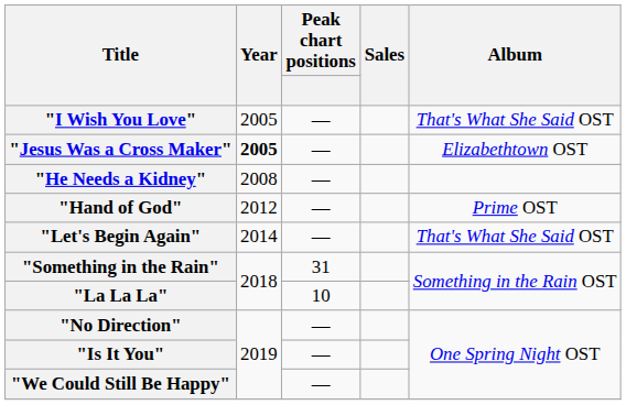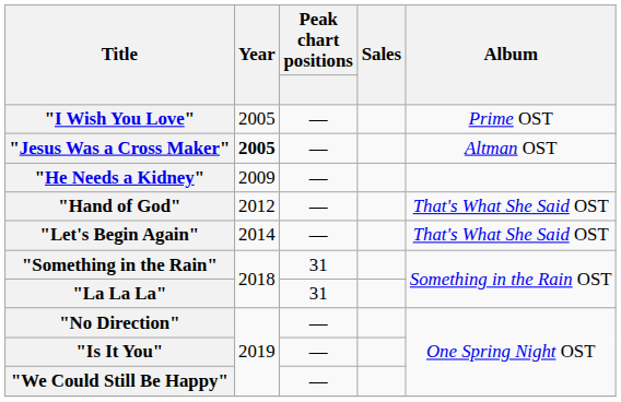 <table class="wikitable plainrowheaders" style="text-align:center;">
 <tr>
 <th rowspan="2" scope="col">Title</th>
 <th rowspan="2" scope="col">Year</th>
 <th>Peak chart positions</th>
 <th rowspan="2">Sales</th>
 <th rowspan="2">Album</th>
 </tr>
 <tr>
 <th style="width:3em;"><br></th>
 </tr>
 <tr>
 <th scope="row">"<a href='#'>I Wish You Love</a>"</th>
 <td>2005</td>
 <td>—</td>
 <td></td>
-<td><em><a href='#'>That's What She Said</a></em> OST</td>
+<td><em><a href='#'>Prime</a></em> OST</td>
 </tr>
 <tr>
 <th scope="row">"<a href='#'>Jesus Was a Cross Maker</a>"<br></th>
 <td><strong>2005</strong></td>
 <td>—</td>
 <td></td>
-<td><em><a href='#'>Elizabethtown</a></em> OST</td>
+<td><em><a href='#'>Altman</a></em> OST</td>
 </tr>
 <tr>
 <th scope="row">"<a href='#'>He Needs a Kidney</a>"<br></th>
-<td>2008</td>
+<td>2009</td>
 <td>—</td>
 <td></td>
 <td></td>
 </tr>
 <tr>
 <th scope="row">"Hand of God"</th>
 <td>2012</td>
 <td>—</td>
 <td></td>
-<td><em><a href='#'>Prime</a></em> OST</td>
+<td><em><a href='#'>That's What She Said</a></em> OST</td>
 </tr>
 <tr>
 <th scope="row">"Let's Begin Again"<br></th>
 <td>2014</td>
 <td>—</td>
 <td></td>
 <td><em><a href='#'>That's What She Said</a></em> OST</td>
 </tr>
 <tr>
 <th scope="row">"Something in the Rain"</th>
 <td rowspan="2">2018</td>
 <td>31</td>
 <td></td>
 <td rowspan="2"><em><a href='#'>Something in the Rain</a></em> OST</td>
 </tr>
 <tr>
 <th scope="row">"La La La"</th>
-<td>10</td>
+<td>31</td>
 <td></td>
 </tr>
 <tr>
 <th scope="row">"No Direction"</th>
 <td rowspan="3">2019</td>
 <td>—</td>
 <td></td>
 <td rowspan="3"><em><a href='#'>One Spring Night</a></em> OST</td>
 </tr>
 <tr>
 <th scope="row">"Is It You"</th>
 <td>—</td>
 <td></td>
 </tr>
 <tr>
 <th scope="row">"We Could Still Be Happy"</th>
 <td>—</td>
 <td></td>
 </tr>
 <tr>
 </tr>
 </table>
